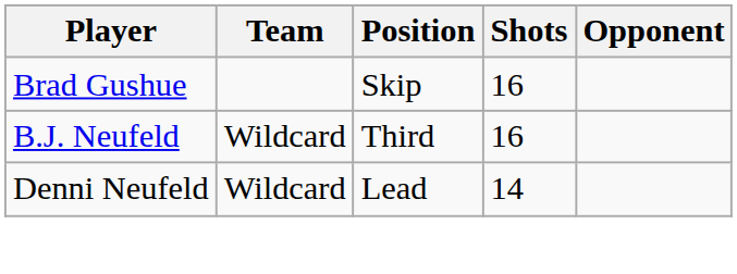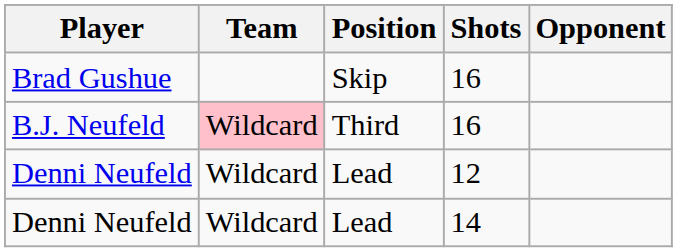 <table class="wikitable sortable">
 <tr>
 <th>Player</th>
 <th>Team</th>
 <th>Position</th>
 <th>Shots</th>
 <th>Opponent</th>
 </tr>
 <tr>
 <td><a href='#'>Brad Gushue</a></td>
 <td></td>
 <td data-sort-value="4">Skip</td>
 <td>16</td>
 <td></td>
 </tr>
 <tr>
 <td><a href='#'>B.J. Neufeld</a></td>
-<td> Wildcard</td>
+<td style="background: pink;"> Wildcard</td>
 <td data-sort-value="3">Third</td>
 <td>16</td>
+<td></td>
+</tr>
+<tr>
+<td><a href='#'>Denni Neufeld</a></td>
+<td> Wildcard</td>
+<td data-sort-value="1">Lead</td>
+<td>12</td>
 <td></td>
 </tr>
 <tr>
 <td>Denni Neufeld</td>
 <td> Wildcard</td>
 <td data-sort-value="1">Lead</td>
 <td>14</td>
 <td></td>
 </tr>
 </table>
